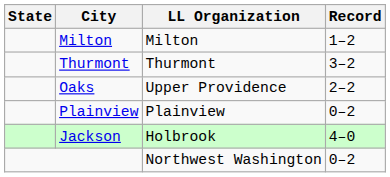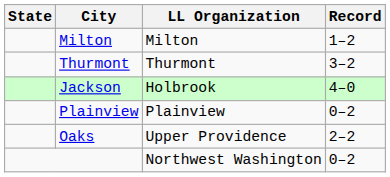 <table class="wikitable">
 <tr>
 <th>State</th>
 <th>City</th>
 <th>LL Organization</th>
 <th>Record</th>
 </tr>
 <tr>
 <td><strong></strong></td>
 <td><a href='#'>Milton</a></td>
 <td>Milton</td>
 <td>1–2</td>
 </tr>
 <tr>
 <td><strong></strong></td>
 <td><a href='#'>Thurmont</a></td>
 <td>Thurmont</td>
 <td>3–2</td>
 </tr>
+<tr bgcolor="ccffcc">
+<td><strong></strong></td>
+<td><a href='#'>Jackson</a></td>
+<td>Holbrook</td>
+<td>4–0</td>
+</tr>
+<tr>
+<td><strong></strong></td>
+<td><a href='#'>Plainview</a></td>
+<td>Plainview</td>
+<td>0–2</td>
+</tr>
 <tr>
 <td><strong></strong></td>
 <td><a href='#'>Oaks</a></td>
 <td>Upper Providence</td>
 <td>2–2</td>
 </tr>
 <tr>
-<td><strong></strong></td>
-<td><a href='#'>Plainview</a></td>
-<td>Plainview</td>
-<td>0–2</td>
-</tr>
-<tr bgcolor="ccffcc">
-<td><strong></strong></td>
-<td><a href='#'>Jackson</a></td>
-<td>Holbrook</td>
-<td>4–0</td>
-</tr>
-<tr>
 <td colspan="2"><strong></strong></td>
 <td>Northwest Washington</td>
 <td>0–2</td>
 </tr>
 </table>
